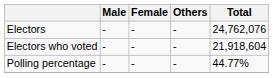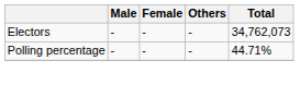 <table class="wikitable sortable">
 <tr>
 <th></th>
 <th>Male</th>
 <th>Female</th>
 <th>Others</th>
 <th>Total</th>
 </tr>
 <tr>
 <td>Electors</td>
 <td>-</td>
 <td>-</td>
 <td>-</td>
-<td>24,762,076</td>
-</tr>
-<tr>
-<td>Electors who voted</td>
-<td>-</td>
-<td>-</td>
-<td>-</td>
-<td>21,918,604</td>
+<td>34,762,073</td>
 </tr>
 <tr>
 <td>Polling percentage</td>
 <td>-</td>
 <td>-</td>
 <td>-</td>
-<td>44.77%</td>
+<td>44.71%</td>
 </tr>
 <tr>
 </tr>
 </table>
